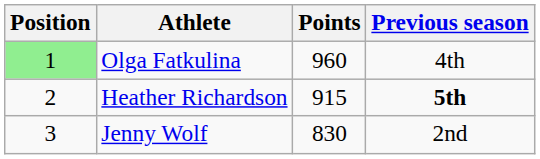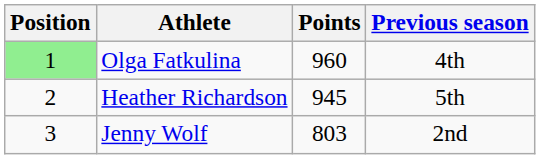 <table class="wikitable">
 <tr>
 <th>Position</th>
 <th>Athlete</th>
 <th>Points</th>
 <th><a href='#'>Previous season</a></th>
 </tr>
 <tr align="center">
 <td style="background: lightgreen;">1</td>
 <td align="left"> <a href='#'>Olga Fatkulina</a></td>
 <td>960</td>
 <td>4th</td>
 </tr>
 <tr align="center">
 <td>2</td>
 <td align="left"> <a href='#'>Heather Richardson</a></td>
-<td>915</td>
-<td><strong>5th</strong></td>
+<td>945</td>
+<td>5th</td>
 </tr>
 <tr align="center">
 <td>3</td>
 <td align="left"> <a href='#'>Jenny Wolf</a></td>
-<td>830</td>
+<td>803</td>
 <td>2nd</td>
 </tr>
 </table>
